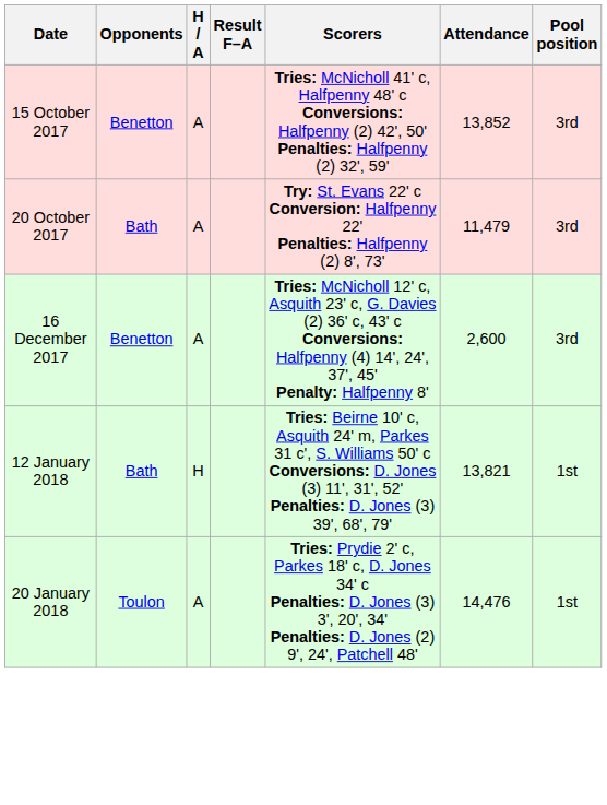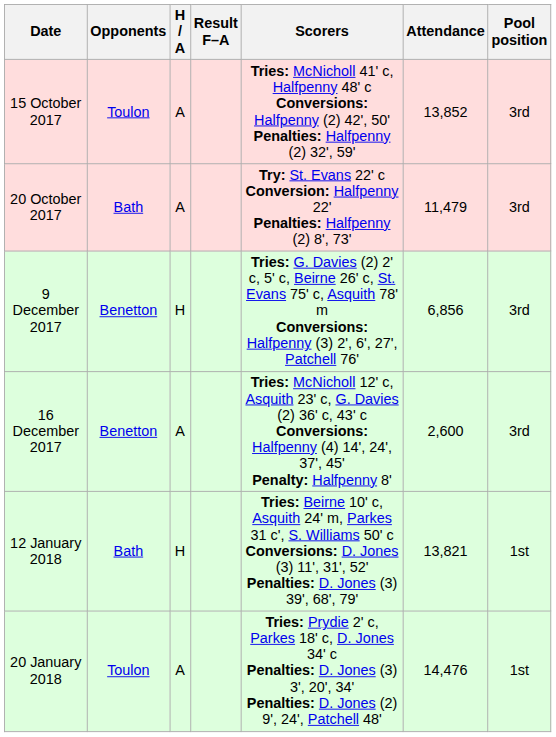 <table class="wikitable" style="text-align:center">
 <tr>
 <th>Date</th>
 <th>Opponents</th>
 <th>H / A</th>
 <th>Result<br>F–A</th>
 <th>Scorers</th>
 <th>Attendance</th>
 <th>Pool<br>position</th>
 </tr>
 <tr bgcolor="ffdddd">
 <td>15 October 2017</td>
-<td><a href='#'>Benetton</a></td>
+<td><a href='#'>Toulon</a></td>
 <td>A</td>
 <td></td>
 <td><strong>Tries:</strong> <a href='#'>McNicholl</a> 41' c, <a href='#'>Halfpenny</a> 48' c<br><strong>Conversions:</strong> <a href='#'>Halfpenny</a> (2) 42', 50'<br><strong>Penalties:</strong> <a href='#'>Halfpenny</a> (2) 32', 59'</td>
 <td>13,852</td>
 <td>3rd</td>
 </tr>
 <tr bgcolor="ffdddd">
 <td>20 October 2017</td>
 <td><a href='#'>Bath</a></td>
 <td>A</td>
 <td></td>
 <td><strong>Try:</strong> <a href='#'>St. Evans</a> 22' c<br><strong>Conversion:</strong> <a href='#'>Halfpenny</a> 22'<br><strong>Penalties:</strong> <a href='#'>Halfpenny</a> (2) 8', 73'</td>
 <td>11,479</td>
+<td>3rd</td>
+</tr>
+<tr bgcolor="ddffdd">
+<td>9 December 2017</td>
+<td><a href='#'>Benetton</a></td>
+<td>H</td>
+<td></td>
+<td><strong>Tries:</strong> <a href='#'>G. Davies</a> (2) 2' c, 5' c, <a href='#'>Beirne</a> 26' c, <a href='#'>St. Evans</a> 75' c, <a href='#'>Asquith</a> 78' m<br><strong>Conversions:</strong> <a href='#'>Halfpenny</a> (3) 2', 6', 27', <a href='#'>Patchell</a> 76'</td>
+<td>6,856</td>
 <td>3rd</td>
 </tr>
 <tr bgcolor="ddffdd">
 <td>16 December 2017</td>
 <td><a href='#'>Benetton</a></td>
 <td>A</td>
 <td></td>
 <td><strong>Tries:</strong> <a href='#'>McNicholl</a> 12' c, <a href='#'>Asquith</a> 23' c, <a href='#'>G. Davies</a> (2) 36' c, 43' c<br><strong>Conversions:</strong> <a href='#'>Halfpenny</a> (4) 14', 24', 37', 45'<br><strong>Penalty:</strong> <a href='#'>Halfpenny</a> 8'</td>
 <td>2,600</td>
 <td>3rd</td>
 </tr>
 <tr bgcolor="ddffdd">
 <td>12 January 2018</td>
 <td><a href='#'>Bath</a></td>
 <td>H</td>
 <td></td>
 <td><strong>Tries:</strong> <a href='#'>Beirne</a> 10' c, <a href='#'>Asquith</a> 24' m, <a href='#'>Parkes</a> 31 c', <a href='#'>S. Williams</a> 50' c<br><strong>Conversions:</strong> <a href='#'>D. Jones</a> (3) 11', 31', 52'<br><strong>Penalties:</strong> <a href='#'>D. Jones</a> (3) 39', 68', 79'</td>
 <td>13,821</td>
 <td>1st</td>
 </tr>
 <tr bgcolor="ddffdd">
 <td>20 January 2018</td>
 <td><a href='#'>Toulon</a></td>
 <td>A</td>
 <td></td>
 <td><strong>Tries:</strong> <a href='#'>Prydie</a> 2' c, <a href='#'>Parkes</a> 18' c, <a href='#'>D. Jones</a> 34' c<br><strong>Penalties:</strong> <a href='#'>D. Jones</a> (3) 3', 20', 34'<br><strong>Penalties:</strong> <a href='#'>D. Jones</a> (2) 9', 24', <a href='#'>Patchell</a> 48'</td>
 <td>14,476</td>
 <td>1st</td>
 </tr>
 </table>
